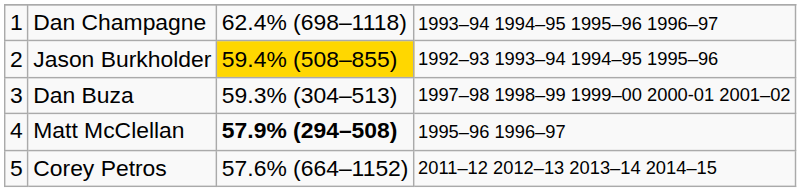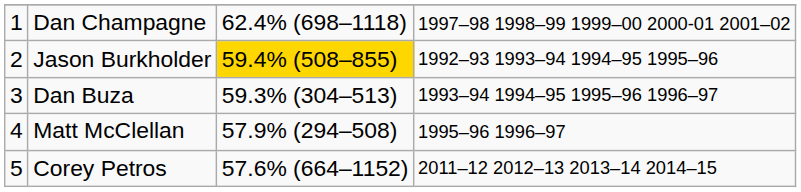 <table class="wikitable">
 <tr>
 </tr>
 <tr>
 <td>1</td>
 <td>Dan Champagne</td>
 <td>62.4% (698–1118)</td>
-<td style="font-size:80%;">1993–94 1994–95 1995–96 1996–97</td>
+<td style="font-size:80%;">1997–98 1998–99 1999–00 2000-01 2001–02</td>
 </tr>
 <tr>
 <td>2</td>
 <td>Jason Burkholder</td>
 <td style="background: gold;">59.4% (508–855)</td>
 <td style="font-size:80%;">1992–93 1993–94 1994–95 1995–96</td>
 </tr>
 <tr>
 <td>3</td>
 <td>Dan Buza</td>
 <td>59.3% (304–513)</td>
-<td style="font-size:80%;">1997–98 1998–99 1999–00 2000-01 2001–02</td>
+<td style="font-size:80%;">1993–94 1994–95 1995–96 1996–97</td>
 </tr>
 <tr>
 <td>4</td>
 <td>Matt McClellan</td>
-<td><strong>57.9% (294–508)</strong></td>
+<td>57.9% (294–508)</td>
 <td style="font-size:80%;">1995–96 1996–97</td>
 </tr>
 <tr>
 <td>5</td>
 <td>Corey Petros</td>
 <td>57.6% (664–1152)</td>
 <td style="font-size:80%;">2011–12 2012–13 2013–14 2014–15</td>
 </tr>
 </table>
